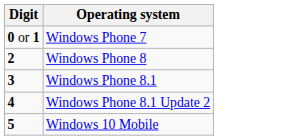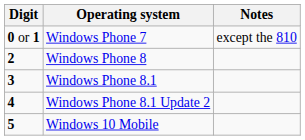 <table class="wikitable">
 <tr>
 <th>Digit</th>
 <th>Operating system</th>
+<th>Notes</th>
 </tr>
 <tr>
 <td><strong>0</strong> or <strong>1</strong></td>
 <td><a href='#'>Windows Phone 7</a></td>
+<td>except the <a href='#'>810</a></td>
 </tr>
 <tr>
 <td><strong>2</strong></td>
 <td><a href='#'>Windows Phone 8</a></td>
+<td></td>
 </tr>
 <tr>
 <td><strong>3</strong></td>
 <td><a href='#'>Windows Phone 8.1</a></td>
+<td></td>
 </tr>
 <tr>
 <td><strong>4</strong></td>
 <td><a href='#'>Windows Phone 8.1 Update 2</a></td>
+<td></td>
 </tr>
 <tr>
 <td><strong>5</strong></td>
 <td><a href='#'>Windows 10 Mobile</a></td>
+<td></td>
 </tr>
 </table>
